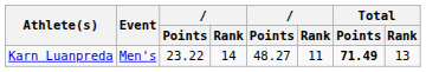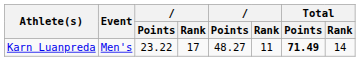 <table class="wikitable">
 <tr>
 <th rowspan="2">Athlete(s)</th>
 <th rowspan="2">Event</th>
 <th colspan="2">/</th>
 <th colspan="2">/</th>
 <th colspan="2">Total</th>
 </tr>
 <tr>
 <th>Points</th>
 <th>Rank</th>
 <th>Points</th>
 <th>Rank</th>
 <th>Points</th>
 <th>Rank</th>
 </tr>
 <tr>
 <td><a href='#'>Karn Luanpreda</a></td>
 <td><a href='#'>Men's</a></td>
 <td style="text-align:center;">23.22</td>
-<td style="text-align:center;">14</td>
+<td style="text-align:center;">17</td>
 <td style="text-align:center;">48.27</td>
 <td style="text-align:center;">11</td>
 <td style="text-align:center;"><strong>71.49</strong></td>
-<td style="text-align:center;">13</td>
+<td style="text-align:center;">14</td>
 </tr>
 </table>
